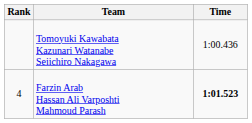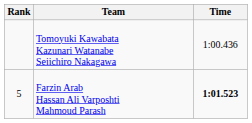 <table class=wikitable style="text-align:center">
 <tr>
 <th width=40>Rank</th>
 <th width=250>Team</th>
 <th width=80>Time</th>
 </tr>
 <tr>
 <td></td>
 <td align=left><br><a href='#'>Tomoyuki Kawabata</a><br><a href='#'>Kazunari Watanabe</a><br><a href='#'>Seiichiro Nakagawa</a></td>
 <td>1:00.436</td>
 </tr>
 <tr>
-<td>4</td>
+<td>5</td>
 <td align=left><br><a href='#'>Farzin Arab</a><br><a href='#'>Hassan Ali Varposhti</a><br><a href='#'>Mahmoud Parash</a></td>
 <td><strong>1:01.523</strong></td>
 </tr>
 </table>
